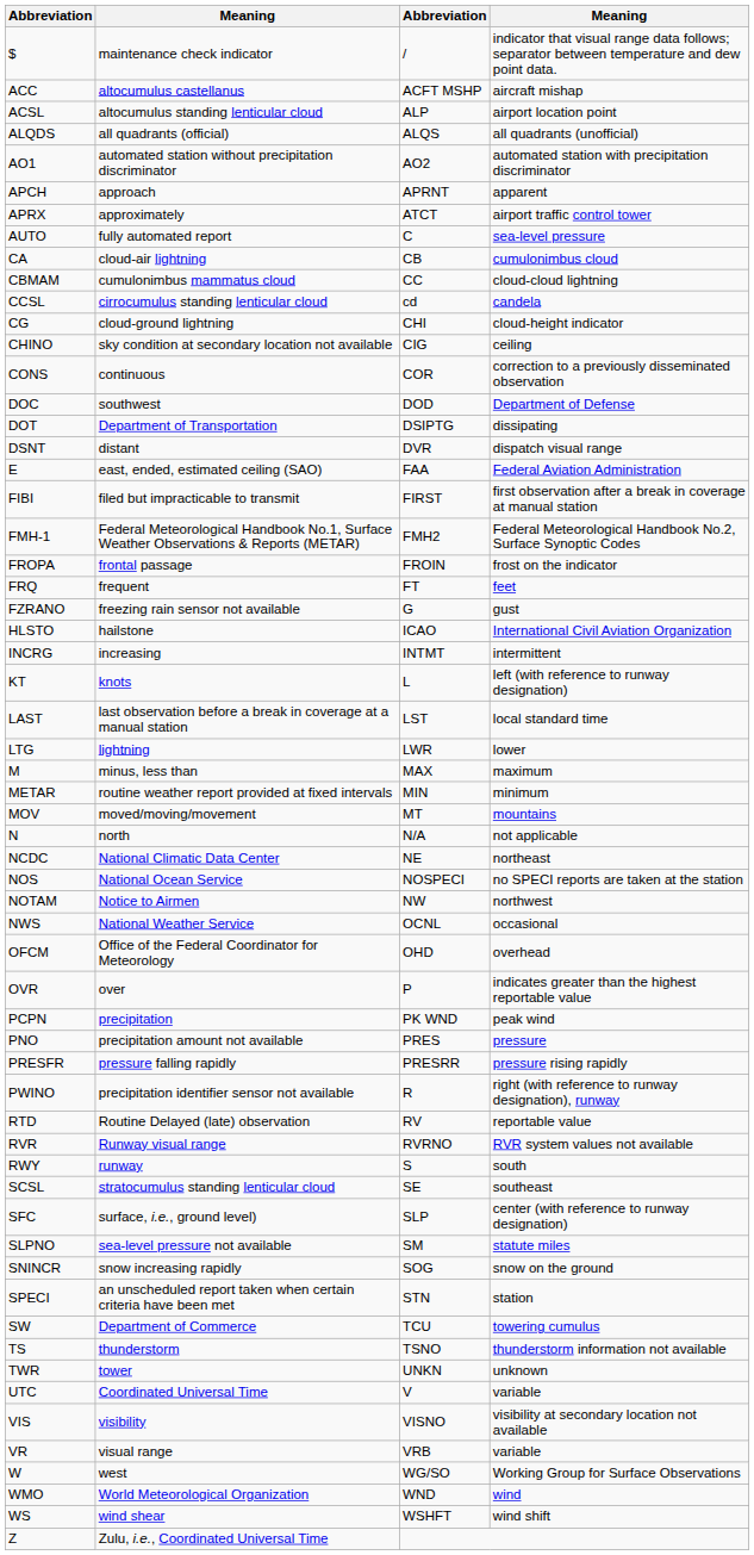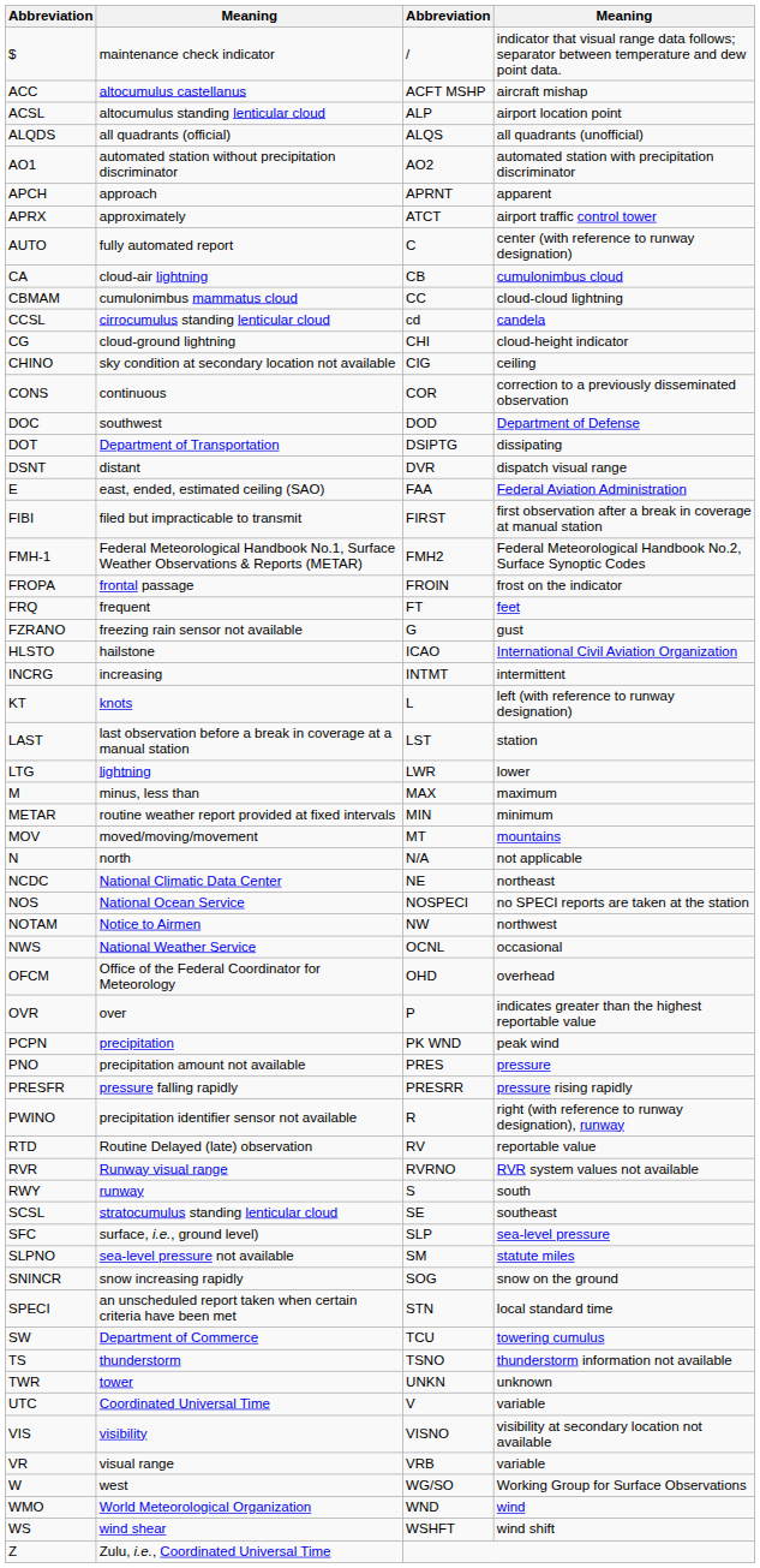 <table class="wikitable">
 <tr>
 <th scope="col">Abbreviation</th>
 <th scope="col">Meaning</th>
 <th scope="col">Abbreviation</th>
 <th scope="col">Meaning</th>
 </tr>
 <tr>
 <td>$</td>
 <td>maintenance check indicator</td>
 <td>/</td>
 <td>indicator that visual range data follows; separator between temperature and dew point data.</td>
 </tr>
 <tr>
 <td>ACC</td>
 <td><a href='#'>altocumulus castellanus</a></td>
 <td>ACFT MSHP</td>
 <td>aircraft mishap</td>
 </tr>
 <tr>
 <td>ACSL</td>
 <td>altocumulus standing <a href='#'>lenticular cloud</a></td>
 <td>ALP</td>
 <td>airport location point</td>
 </tr>
 <tr>
 <td>ALQDS</td>
 <td>all quadrants (official)</td>
 <td>ALQS</td>
 <td>all quadrants (unofficial)</td>
 </tr>
 <tr>
 <td>AO1</td>
 <td>automated station without precipitation discriminator</td>
 <td>AO2</td>
 <td>automated station with precipitation discriminator</td>
 </tr>
 <tr>
 <td>APCH</td>
 <td>approach</td>
 <td>APRNT</td>
 <td>apparent</td>
 </tr>
 <tr>
 <td>APRX</td>
 <td>approximately</td>
 <td>ATCT</td>
 <td>airport traffic <a href='#'>control tower</a></td>
 </tr>
 <tr>
 <td>AUTO</td>
 <td>fully automated report</td>
 <td>C</td>
-<td><a href='#'>sea-level pressure</a></td>
+<td>center (with reference to runway designation)</td>
 </tr>
 <tr>
 <td>CA</td>
 <td>cloud-air <a href='#'>lightning</a></td>
 <td>CB</td>
 <td><a href='#'>cumulonimbus cloud</a></td>
 </tr>
 <tr>
 <td>CBMAM</td>
 <td>cumulonimbus <a href='#'>mammatus cloud</a></td>
 <td>CC</td>
 <td>cloud-cloud lightning</td>
 </tr>
 <tr>
 <td>CCSL</td>
 <td><a href='#'>cirrocumulus</a> standing <a href='#'>lenticular cloud</a></td>
 <td>cd</td>
 <td><a href='#'>candela</a></td>
 </tr>
 <tr>
 <td>CG</td>
 <td>cloud-ground lightning</td>
 <td>CHI</td>
 <td>cloud-height indicator</td>
 </tr>
 <tr>
 <td>CHINO</td>
 <td>sky condition at secondary location not available</td>
 <td>CIG</td>
 <td>ceiling</td>
 </tr>
 <tr>
 <td>CONS</td>
 <td>continuous</td>
 <td>COR</td>
 <td>correction to a previously disseminated observation</td>
 </tr>
 <tr>
 <td>DOC</td>
 <td>southwest</td>
 <td>DOD</td>
 <td><a href='#'>Department of Defense</a></td>
 </tr>
 <tr>
 <td>DOT</td>
 <td><a href='#'>Department of Transportation</a></td>
 <td>DSIPTG</td>
 <td>dissipating</td>
 </tr>
 <tr>
 <td>DSNT</td>
 <td>distant</td>
 <td>DVR</td>
 <td>dispatch visual range</td>
 </tr>
 <tr>
 <td>E</td>
 <td>east, ended, estimated ceiling (SAO)</td>
 <td>FAA</td>
 <td><a href='#'>Federal Aviation Administration</a></td>
 </tr>
 <tr>
 <td>FIBI</td>
 <td>filed but impracticable to transmit</td>
 <td>FIRST</td>
 <td>first observation after a break in coverage at manual station</td>
 </tr>
 <tr>
 <td>FMH-1</td>
 <td>Federal Meteorological Handbook No.1, Surface Weather Observations & Reports (METAR)</td>
 <td>FMH2</td>
 <td>Federal Meteorological Handbook No.2, Surface Synoptic Codes</td>
 </tr>
 <tr>
 <td>FROPA</td>
 <td><a href='#'>frontal</a> passage</td>
 <td>FROIN</td>
 <td>frost on the indicator</td>
 </tr>
 <tr>
 <td>FRQ</td>
 <td>frequent</td>
 <td>FT</td>
 <td><a href='#'>feet</a></td>
 </tr>
 <tr>
 <td>FZRANO</td>
 <td>freezing rain sensor not available</td>
 <td>G</td>
 <td>gust</td>
 </tr>
 <tr>
 <td>HLSTO</td>
 <td>hailstone</td>
 <td>ICAO</td>
 <td><a href='#'>International Civil Aviation Organization</a></td>
 </tr>
 <tr>
 <td>INCRG</td>
 <td>increasing</td>
 <td>INTMT</td>
 <td>intermittent</td>
 </tr>
 <tr>
 <td>KT</td>
 <td><a href='#'>knots</a></td>
 <td>L</td>
 <td>left (with reference to runway designation)</td>
 </tr>
 <tr>
 <td>LAST</td>
 <td>last observation before a break in coverage at a manual station</td>
 <td>LST</td>
-<td>local standard time</td>
+<td>station</td>
 </tr>
 <tr>
 <td>LTG</td>
 <td><a href='#'>lightning</a></td>
 <td>LWR</td>
 <td>lower</td>
 </tr>
 <tr>
 <td>M</td>
 <td>minus, less than</td>
 <td>MAX</td>
 <td>maximum</td>
 </tr>
 <tr>
 <td>METAR</td>
 <td>routine weather report provided at fixed intervals</td>
 <td>MIN</td>
 <td>minimum</td>
 </tr>
 <tr>
 <td>MOV</td>
 <td>moved/moving/movement</td>
 <td>MT</td>
 <td><a href='#'>mountains</a></td>
 </tr>
 <tr>
 <td>N</td>
 <td>north</td>
 <td>N/A</td>
 <td>not applicable</td>
 </tr>
 <tr>
 <td>NCDC</td>
 <td><a href='#'>National Climatic Data Center</a></td>
 <td>NE</td>
 <td>northeast</td>
 </tr>
 <tr>
 <td>NOS</td>
 <td><a href='#'>National Ocean Service</a></td>
 <td>NOSPECI</td>
 <td>no SPECI reports are taken at the station</td>
 </tr>
 <tr>
 <td>NOTAM</td>
 <td><a href='#'>Notice to Airmen</a></td>
 <td>NW</td>
 <td>northwest</td>
 </tr>
 <tr>
 <td>NWS</td>
 <td><a href='#'>National Weather Service</a></td>
 <td>OCNL</td>
 <td>occasional</td>
 </tr>
 <tr>
 <td>OFCM</td>
 <td>Office of the Federal Coordinator for Meteorology</td>
 <td>OHD</td>
 <td>overhead</td>
 </tr>
 <tr>
 <td>OVR</td>
 <td>over</td>
 <td>P</td>
 <td>indicates greater than the highest reportable value</td>
 </tr>
 <tr>
 <td>PCPN</td>
 <td><a href='#'>precipitation</a></td>
 <td>PK WND</td>
 <td>peak wind</td>
 </tr>
 <tr>
 <td>PNO</td>
 <td>precipitation amount not available</td>
 <td>PRES</td>
 <td><a href='#'>pressure</a></td>
 </tr>
 <tr>
 <td>PRESFR</td>
 <td><a href='#'>pressure</a> falling rapidly</td>
 <td>PRESRR</td>
 <td><a href='#'>pressure</a> rising rapidly</td>
 </tr>
 <tr>
 <td>PWINO</td>
 <td>precipitation identifier sensor not available</td>
 <td>R</td>
 <td>right (with reference to runway designation), <a href='#'>runway</a></td>
 </tr>
 <tr>
 <td>RTD</td>
 <td>Routine Delayed (late) observation</td>
 <td>RV</td>
 <td>reportable value</td>
 </tr>
 <tr>
 <td>RVR</td>
 <td><a href='#'>Runway visual range</a></td>
 <td>RVRNO</td>
 <td><a href='#'>RVR</a> system values not available</td>
 </tr>
 <tr>
 <td>RWY</td>
 <td><a href='#'>runway</a></td>
 <td>S</td>
 <td>south</td>
 </tr>
 <tr>
 <td>SCSL</td>
 <td><a href='#'>stratocumulus</a> standing <a href='#'>lenticular cloud</a></td>
 <td>SE</td>
 <td>southeast</td>
 </tr>
 <tr>
 <td>SFC</td>
 <td>surface, <em>i.e.</em>, ground level)</td>
 <td>SLP</td>
-<td>center (with reference to runway designation)</td>
+<td><a href='#'>sea-level pressure</a></td>
 </tr>
 <tr>
 <td>SLPNO</td>
 <td><a href='#'>sea-level pressure</a> not available</td>
 <td>SM</td>
 <td><a href='#'>statute miles</a></td>
 </tr>
 <tr>
 <td>SNINCR</td>
 <td>snow increasing rapidly</td>
 <td>SOG</td>
 <td>snow on the ground</td>
 </tr>
 <tr>
 <td>SPECI</td>
 <td>an unscheduled report taken when certain criteria have been met</td>
 <td>STN</td>
-<td>station</td>
+<td>local standard time</td>
 </tr>
 <tr>
 <td>SW</td>
 <td><a href='#'>Department of Commerce</a></td>
 <td>TCU</td>
 <td><a href='#'>towering cumulus</a></td>
 </tr>
 <tr>
 <td>TS</td>
 <td><a href='#'>thunderstorm</a></td>
 <td>TSNO</td>
 <td><a href='#'>thunderstorm</a> information not available</td>
 </tr>
 <tr>
 <td>TWR</td>
 <td><a href='#'>tower</a></td>
 <td>UNKN</td>
 <td>unknown</td>
 </tr>
 <tr>
 <td>UTC</td>
 <td><a href='#'>Coordinated Universal Time</a></td>
 <td>V</td>
 <td>variable</td>
 </tr>
 <tr>
 <td>VIS</td>
 <td><a href='#'>visibility</a></td>
 <td>VISNO</td>
 <td>visibility at secondary location not available</td>
 </tr>
 <tr>
 <td>VR</td>
 <td>visual range</td>
 <td>VRB</td>
 <td>variable</td>
 </tr>
 <tr>
 <td>W</td>
 <td>west</td>
 <td>WG/SO</td>
 <td>Working Group for Surface Observations</td>
 </tr>
 <tr>
 <td>WMO</td>
 <td><a href='#'>World Meteorological Organization</a></td>
 <td>WND</td>
 <td><a href='#'>wind</a></td>
 </tr>
 <tr>
 <td>WS</td>
 <td><a href='#'>wind shear</a></td>
 <td>WSHFT</td>
 <td>wind shift</td>
 </tr>
 <tr>
 <td>Z</td>
 <td>Zulu, <em>i.e.</em>, <a href='#'>Coordinated Universal Time</a></td>
 </tr>
 </table>
